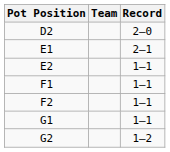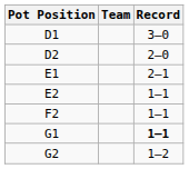 <table class="wikitable" style="text-align:center">
 <tr>
 <th>Pot Position</th>
 <th>Team</th>
 <th>Record</th>
+</tr>
+<tr>
+<td>D1</td>
+<td align=left></td>
+<td>3–0</td>
 </tr>
 <tr>
 <td>D2</td>
 <td align=left></td>
 <td>2–0</td>
 </tr>
 <tr>
 <td>E1</td>
 <td align=left></td>
 <td>2–1</td>
 </tr>
 <tr>
 <td>E2</td>
 <td align=left></td>
 <td>1–1</td>
 </tr>
 <tr>
-<td>F1</td>
-<td align=left></td>
-<td>1–1</td>
-</tr>
-<tr>
 <td>F2</td>
 <td align=left></td>
 <td>1–1</td>
 </tr>
 <tr>
 <td>G1</td>
 <td align=left></td>
-<td>1–1</td>
+<td><strong>1–1</strong></td>
 </tr>
 <tr>
 <td>G2</td>
 <td align=left></td>
 <td>1–2</td>
 </tr>
 </table>
